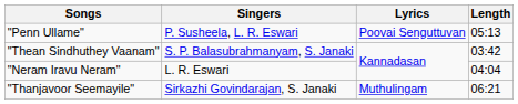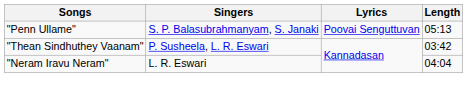 <table class="wikitable">
 <tr>
 <th>Songs</th>
 <th>Singers</th>
 <th>Lyrics</th>
 <th>Length</th>
 </tr>
 <tr>
 <td>"Penn Ullame"</td>
-<td><a href='#'>P. Susheela</a>, <a href='#'>L. R. Eswari</a></td>
+<td><a href='#'>S. P. Balasubrahmanyam</a>, <a href='#'>S. Janaki</a></td>
 <td><a href='#'>Poovai Senguttuvan</a></td>
 <td>05:13</td>
 </tr>
 <tr>
 <td>"Thean Sindhuthey Vaanam"</td>
-<td><a href='#'>S. P. Balasubrahmanyam</a>, <a href='#'>S. Janaki</a></td>
+<td><a href='#'>P. Susheela</a>, <a href='#'>L. R. Eswari</a></td>
 <td rowspan="2"><a href='#'>Kannadasan</a></td>
 <td>03:42</td>
 </tr>
 <tr>
 <td>"Neram Iravu Neram"</td>
 <td>L. R. Eswari</td>
 <td>04:04</td>
 </tr>
-<tr>
-<td>"Thanjavoor Seemayile"</td>
-<td><a href='#'>Sirkazhi Govindarajan</a>, S. Janaki</td>
-<td><a href='#'>Muthulingam</a></td>
-<td>06:21</td>
-</tr>
 </table>
